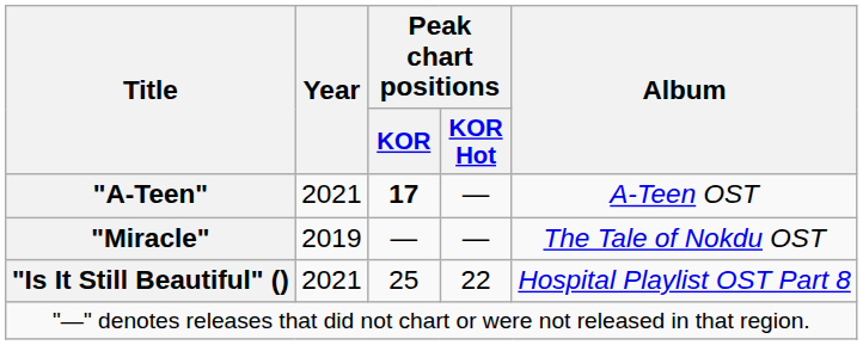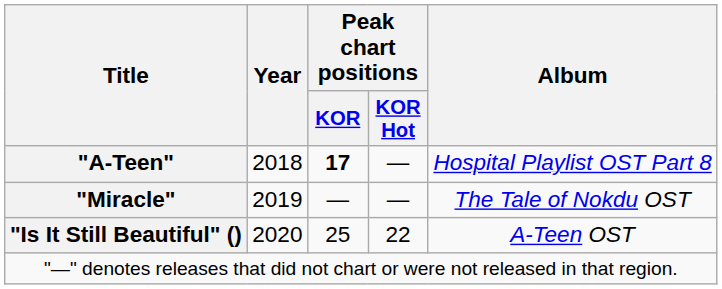 <table class="wikitable plainrowheaders" style="text-align:center">
 <tr>
 <th scope="col" rowspan="2">Title</th>
 <th scope="col" rowspan="2">Year</th>
 <th colspan="2" scope="col">Peak chart positions</th>
 <th scope="col" rowspan="2">Album</th>
 </tr>
 <tr>
 <th scope="col" colspan="1" style="width:2.5em;font-size:90%"><a href='#'>KOR</a><br></th>
 <th scope="col" style="width:2.5em;font-size:90%"><a href='#'>KOR Hot</a><br></th>
 </tr>
 <tr>
 <th scope="row">"A-Teen" <br> </th>
-<td>2021</td>
+<td>2018</td>
 <td><strong>17</strong></td>
 <td>—</td>
-<td><em><a href='#'>A-Teen</a> OST</em></td>
+<td><em> <a href='#'>Hospital Playlist OST Part 8</a></em></td>
 </tr>
 <tr>
 <th scope="row">"Miracle"</th>
 <td>2019</td>
 <td>—</td>
 <td>—</td>
 <td><em><a href='#'>The Tale of Nokdu</a> OST</em></td>
 </tr>
 <tr>
 <th scope="row">"Is It Still Beautiful" ()<br></th>
-<td>2021</td>
+<td>2020</td>
 <td>25</td>
 <td>22</td>
-<td><em> <a href='#'>Hospital Playlist OST Part 8</a></em></td>
+<td><em><a href='#'>A-Teen</a> OST</em></td>
 </tr>
 <tr>
 <td colspan="6" style="font-size:85%">"—" denotes releases that did not chart or were not released in that region.</td>
 </tr>
 </table>
